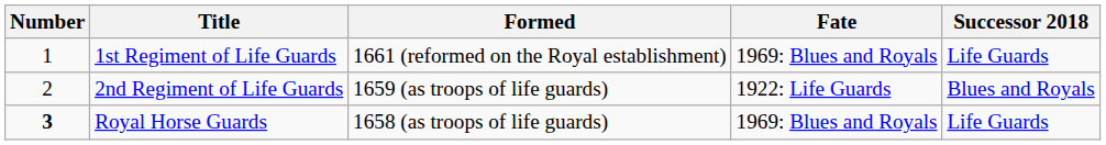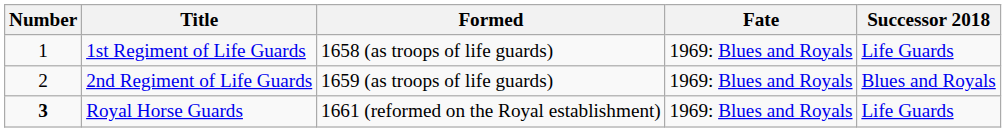 <table class="wikitable">
 <tr>
 <th>Number</th>
 <th>Title</th>
 <th>Formed</th>
 <th>Fate</th>
 <th>Successor 2018</th>
 </tr>
 <tr>
 <td align=center valign=middle>1</td>
 <td><a href='#'>1st Regiment of Life Guards</a></td>
-<td>1661 (reformed on the Royal establishment)</td>
+<td>1658 (as troops of life guards)</td>
 <td>1969: <a href='#'>Blues and Royals</a></td>
 <td><a href='#'>Life Guards</a></td>
 </tr>
 <tr>
 <td align=center valign=middle>2</td>
 <td><a href='#'>2nd Regiment of Life Guards</a></td>
 <td>1659 (as troops of life guards)</td>
-<td>1922: <a href='#'>Life Guards</a></td>
+<td>1969: <a href='#'>Blues and Royals</a></td>
 <td><a href='#'>Blues and Royals</a></td>
 </tr>
 <tr>
 <td align=center valign=middle><strong>3</strong></td>
 <td><a href='#'>Royal Horse Guards</a></td>
-<td>1658 (as troops of life guards)</td>
+<td>1661 (reformed on the Royal establishment)</td>
 <td>1969: <a href='#'>Blues and Royals</a></td>
 <td><a href='#'>Life Guards</a></td>
 </tr>
 </table>
